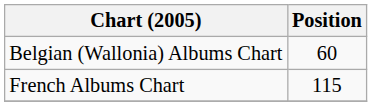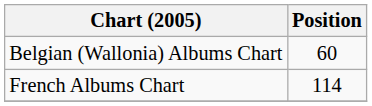 <table class="wikitable">
 <tr>
 <th>Chart (2005)</th>
 <th align="center">Position</th>
 </tr>
 <tr>
 <td align="left">Belgian (Wallonia) Albums Chart</td>
 <td align="center">60</td>
 </tr>
 <tr>
 <td align="left">French Albums Chart</td>
-<td align="center">115</td>
+<td align="center">114</td>
 </tr>
 <tr>
 </tr>
 </table>
